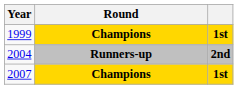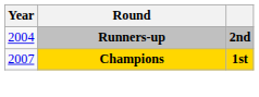 <table class="wikitable" style="text-align: center; font-size:90%">
 <tr>
 <th>Year</th>
 <th style="width:200px">Round</th>
 <th></th>
-</tr>
-<tr>
-<td><a href='#'>1999</a></td>
-<td bgcolor=Gold><strong>Champions</strong></td>
-<td bgcolor=Gold><strong>1st</strong></td>
 </tr>
 <tr>
 <td><a href='#'>2004</a></td>
 <td bgcolor=Silver><strong>Runners-up</strong></td>
 <td bgcolor=Silver><strong>2nd</strong></td>
 </tr>
 <tr>
 <td><a href='#'>2007</a></td>
 <td bgcolor=Gold><strong>Champions</strong></td>
 <td bgcolor=Gold><strong>1st</strong></td>
 </tr>
 </table>
